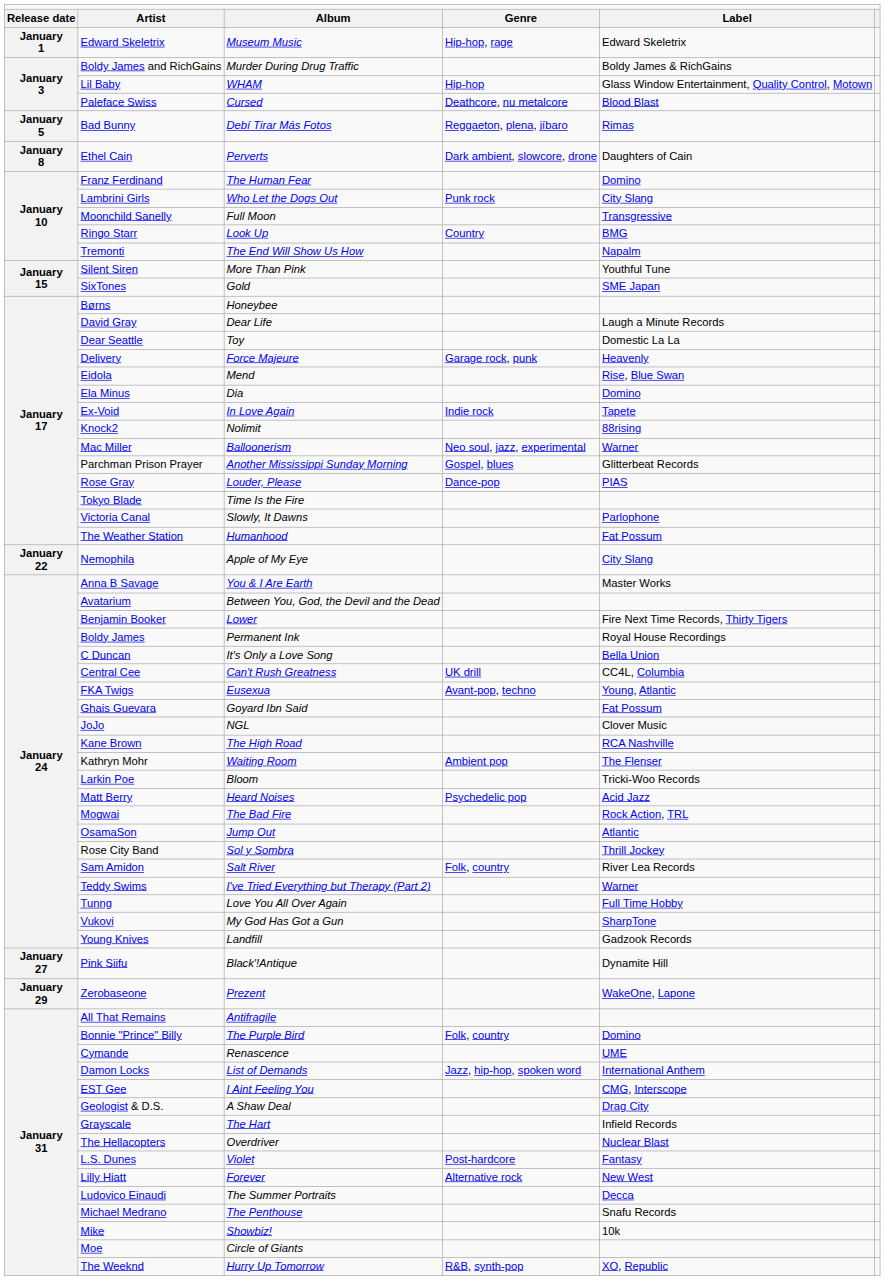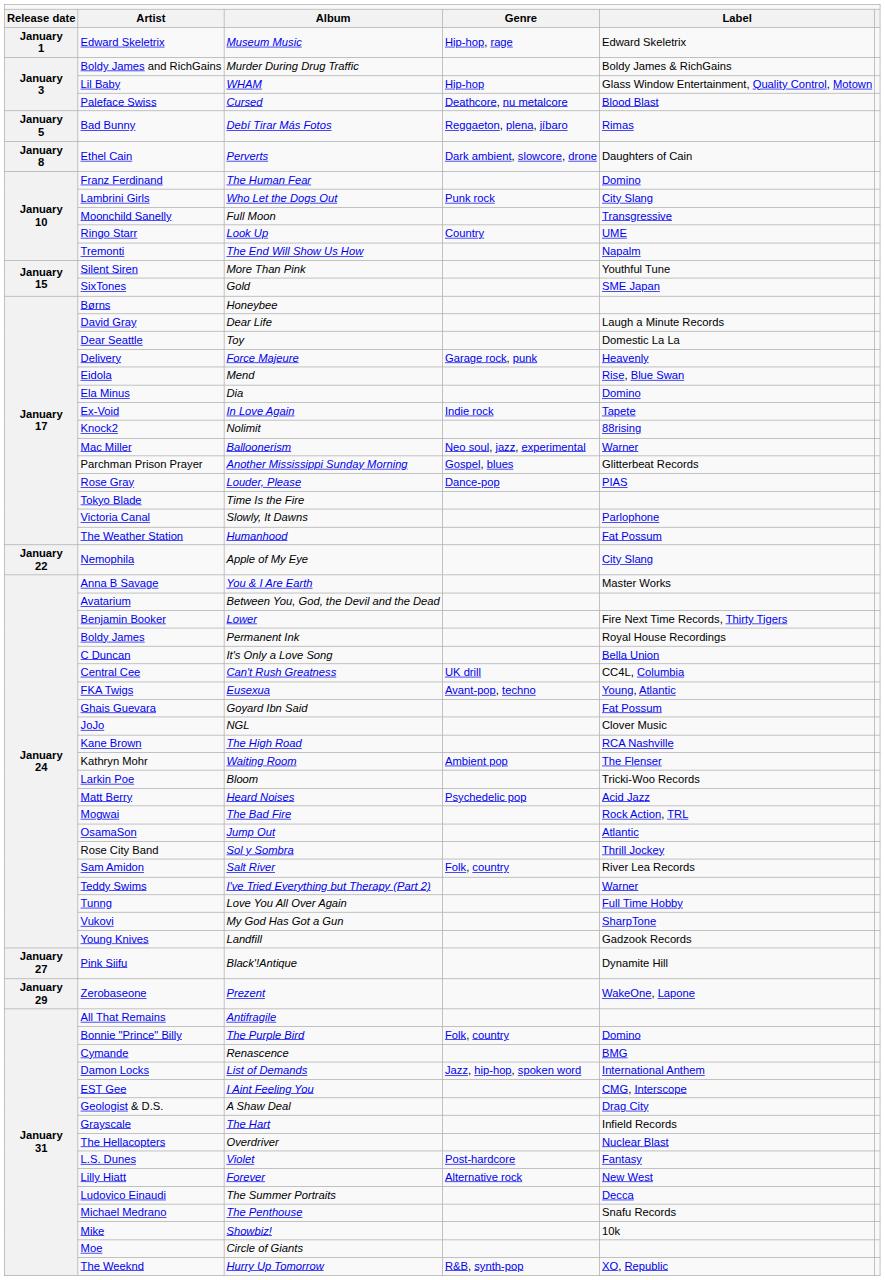 <table class="wikitable plainrowheaders">
 <tr>
 <td colspan="6" style="text-align:center;"></td>
 </tr>
 <tr>
 <th scope="col">Release date</th>
 <th scope="col">Artist</th>
 <th scope="col">Album</th>
 <th scope="col">Genre</th>
 <th scope="col">Label</th>
 <th scope="col"></th>
 </tr>
 <tr>
 <th scope="row" style="text-align:center;">January<br>1</th>
 <td><a href='#'>Edward Skeletrix</a></td>
 <td><em><a href='#'>Museum Music</a></em></td>
 <td><a href='#'>Hip-hop</a>, <a href='#'>rage</a></td>
 <td>Edward Skeletrix</td>
 <td></td>
 </tr>
 <tr>
 <th scope="row" rowspan="3" style="text-align:center;">January<br>3</th>
 <td><a href='#'>Boldy James</a> and RichGains</td>
 <td><em>Murder During Drug Traffic</em></td>
 <td></td>
 <td>Boldy James & RichGains</td>
 <td></td>
 </tr>
 <tr>
 <td><a href='#'>Lil Baby</a></td>
 <td><em><a href='#'>WHAM</a></em></td>
 <td><a href='#'>Hip-hop</a></td>
 <td>Glass Window Entertainment, <a href='#'>Quality Control</a>, <a href='#'>Motown</a></td>
 <td></td>
 </tr>
 <tr>
 <td><a href='#'>Paleface Swiss</a></td>
 <td><em><a href='#'>Cursed</a></em></td>
 <td><a href='#'>Deathcore</a>, <a href='#'>nu metalcore</a></td>
 <td><a href='#'>Blood Blast</a></td>
 <td></td>
 </tr>
 <tr>
 <th scope="row" style="text-align:center;">January<br>5</th>
 <td><a href='#'>Bad Bunny</a></td>
 <td><em><a href='#'>Debí Tirar Más Fotos</a></em></td>
 <td><a href='#'>Reggaeton</a>, <a href='#'>plena</a>, <a href='#'>jíbaro</a></td>
 <td><a href='#'>Rimas</a></td>
 <td></td>
 </tr>
 <tr>
 <th scope="row" style="text-align:center;">January<br>8</th>
 <td><a href='#'>Ethel Cain</a></td>
 <td><em><a href='#'>Perverts</a></em></td>
 <td><a href='#'>Dark ambient</a>, <a href='#'>slowcore</a>, <a href='#'>drone</a></td>
 <td>Daughters of Cain</td>
 <td></td>
 </tr>
 <tr>
 <th scope="row" rowspan="5" style="text-align:center;">January<br>10</th>
 <td><a href='#'>Franz Ferdinand</a></td>
 <td><em><a href='#'>The Human Fear</a></em></td>
 <td></td>
 <td><a href='#'>Domino</a></td>
 <td></td>
 </tr>
 <tr>
 <td><a href='#'>Lambrini Girls</a></td>
 <td><em><a href='#'>Who Let the Dogs Out</a></em></td>
 <td><a href='#'>Punk rock</a></td>
 <td><a href='#'>City Slang</a></td>
 <td></td>
 </tr>
 <tr>
 <td><a href='#'>Moonchild Sanelly</a></td>
 <td><em>Full Moon</em></td>
 <td></td>
 <td><a href='#'>Transgressive</a></td>
 <td></td>
 </tr>
 <tr>
 <td><a href='#'>Ringo Starr</a></td>
 <td><em><a href='#'>Look Up</a></em></td>
 <td><a href='#'>Country</a></td>
-<td><a href='#'>BMG</a></td>
+<td><a href='#'>UME</a></td>
 <td></td>
 </tr>
 <tr>
 <td><a href='#'>Tremonti</a></td>
 <td><em><a href='#'>The End Will Show Us How</a></em></td>
 <td></td>
 <td><a href='#'>Napalm</a></td>
 <td></td>
 </tr>
 <tr>
 <th scope="row" rowspan="2" style="text-align:center;">January<br>15</th>
 <td><a href='#'>Silent Siren</a></td>
 <td><em>More Than Pink</em></td>
 <td></td>
 <td>Youthful Tune</td>
 <td></td>
 </tr>
 <tr>
 <td><a href='#'>SixTones</a></td>
 <td><em>Gold</em></td>
 <td></td>
 <td><a href='#'>SME Japan</a></td>
 <td></td>
 </tr>
 <tr>
 <th scope="row" rowspan="14" style="text-align:center;">January<br>17</th>
 <td><a href='#'>Børns</a></td>
 <td><em>Honeybee</em></td>
 <td></td>
 <td></td>
 <td></td>
 </tr>
 <tr>
 <td><a href='#'>David Gray</a></td>
 <td><em>Dear Life</em></td>
 <td></td>
 <td>Laugh a Minute Records</td>
 <td></td>
 </tr>
 <tr>
 <td><a href='#'>Dear Seattle</a></td>
 <td><em>Toy</em></td>
 <td></td>
 <td>Domestic La La</td>
 <td></td>
 </tr>
 <tr>
 <td><a href='#'>Delivery</a></td>
 <td><em><a href='#'>Force Majeure</a></em></td>
 <td><a href='#'>Garage rock</a>, <a href='#'>punk</a></td>
 <td><a href='#'>Heavenly</a></td>
 <td></td>
 </tr>
 <tr>
 <td><a href='#'>Eidola</a></td>
 <td><em>Mend</em></td>
 <td></td>
 <td><a href='#'>Rise</a>, <a href='#'>Blue Swan</a></td>
 <td></td>
 </tr>
 <tr>
 <td><a href='#'>Ela Minus</a></td>
 <td><em>Dia</em></td>
 <td></td>
 <td><a href='#'>Domino</a></td>
 <td></td>
 </tr>
 <tr>
 <td><a href='#'>Ex-Void</a></td>
 <td><em><a href='#'>In Love Again</a></em></td>
 <td><a href='#'>Indie rock</a></td>
 <td><a href='#'>Tapete</a></td>
 <td></td>
 </tr>
 <tr>
 <td><a href='#'>Knock2</a></td>
 <td><em>Nolimit</em></td>
 <td></td>
 <td><a href='#'>88rising</a></td>
 <td></td>
 </tr>
 <tr>
 <td><a href='#'>Mac Miller</a></td>
 <td><em><a href='#'>Balloonerism</a></em></td>
 <td><a href='#'>Neo soul</a>, <a href='#'>jazz</a>, <a href='#'>experimental</a></td>
 <td><a href='#'>Warner</a></td>
 <td></td>
 </tr>
 <tr>
 <td>Parchman Prison Prayer</td>
 <td><em><a href='#'>Another Mississippi Sunday Morning</a></em></td>
 <td><a href='#'>Gospel</a>, <a href='#'>blues</a></td>
 <td>Glitterbeat Records</td>
 <td></td>
 </tr>
 <tr>
 <td><a href='#'>Rose Gray</a></td>
 <td><em><a href='#'>Louder, Please</a></em></td>
 <td><a href='#'>Dance-pop</a></td>
 <td><a href='#'>PIAS</a></td>
 <td></td>
 </tr>
 <tr>
 <td><a href='#'>Tokyo Blade</a></td>
 <td><em>Time Is the Fire</em></td>
 <td></td>
 <td></td>
 <td></td>
 </tr>
 <tr>
 <td><a href='#'>Victoria Canal</a></td>
 <td><em>Slowly, It Dawns</em></td>
 <td></td>
 <td><a href='#'>Parlophone</a></td>
 <td></td>
 </tr>
 <tr>
 <td><a href='#'>The Weather Station</a></td>
 <td><em><a href='#'>Humanhood</a></em></td>
 <td></td>
 <td><a href='#'>Fat Possum</a></td>
 <td></td>
 </tr>
 <tr>
 <th scope="row" style="text-align:center;">January<br>22</th>
 <td><a href='#'>Nemophila</a></td>
 <td><em>Apple of My Eye</em></td>
 <td></td>
 <td><a href='#'>City Slang</a></td>
 <td></td>
 </tr>
 <tr>
 <th scope="row" rowspan="21" style="text-align:center;">January<br>24</th>
 <td><a href='#'>Anna B Savage</a></td>
 <td><em><a href='#'>You & I Are Earth</a></em></td>
 <td></td>
 <td>Master Works</td>
 <td></td>
 </tr>
 <tr>
 <td><a href='#'>Avatarium</a></td>
 <td><em>Between You, God, the Devil and the Dead</em></td>
 <td></td>
 <td></td>
 <td></td>
 </tr>
 <tr>
 <td><a href='#'>Benjamin Booker</a></td>
 <td><em><a href='#'>Lower</a></em></td>
 <td></td>
 <td>Fire Next Time Records, <a href='#'>Thirty Tigers</a></td>
 <td></td>
 </tr>
 <tr>
 <td><a href='#'>Boldy James</a></td>
 <td><em>Permanent Ink</em></td>
 <td></td>
 <td>Royal House Recordings</td>
 <td></td>
 </tr>
 <tr>
 <td><a href='#'>C Duncan</a></td>
 <td><em>It's Only a Love Song</em></td>
 <td></td>
 <td><a href='#'>Bella Union</a></td>
 <td></td>
 </tr>
 <tr>
 <td><a href='#'>Central Cee</a></td>
 <td><em><a href='#'>Can't Rush Greatness</a></em></td>
 <td><a href='#'>UK drill</a></td>
 <td>CC4L, <a href='#'>Columbia</a></td>
 <td></td>
 </tr>
 <tr>
 <td><a href='#'>FKA Twigs</a></td>
 <td><em><a href='#'>Eusexua</a></em></td>
 <td><a href='#'>Avant-pop</a>, <a href='#'>techno</a></td>
 <td><a href='#'>Young</a>, <a href='#'>Atlantic</a></td>
 <td></td>
 </tr>
 <tr>
 <td><a href='#'>Ghais Guevara</a></td>
 <td><em>Goyard Ibn Said</em></td>
 <td></td>
 <td><a href='#'>Fat Possum</a></td>
 <td></td>
 </tr>
 <tr>
 <td><a href='#'>JoJo</a></td>
 <td><em>NGL</em></td>
 <td></td>
 <td>Clover Music</td>
 <td></td>
 </tr>
 <tr>
 <td><a href='#'>Kane Brown</a></td>
 <td><em><a href='#'>The High Road</a></em></td>
 <td></td>
 <td><a href='#'>RCA Nashville</a></td>
 <td></td>
 </tr>
 <tr>
 <td>Kathryn Mohr</td>
 <td><em><a href='#'>Waiting Room</a></em></td>
 <td><a href='#'>Ambient pop</a></td>
 <td><a href='#'>The Flenser</a></td>
 <td></td>
 </tr>
 <tr>
 <td><a href='#'>Larkin Poe</a></td>
 <td><em>Bloom</em></td>
 <td></td>
 <td>Tricki-Woo Records</td>
 <td></td>
 </tr>
 <tr>
 <td><a href='#'>Matt Berry</a></td>
 <td><em><a href='#'>Heard Noises</a></em></td>
 <td><a href='#'>Psychedelic pop</a></td>
 <td><a href='#'>Acid Jazz</a></td>
 <td></td>
 </tr>
 <tr>
 <td><a href='#'>Mogwai</a></td>
 <td><em><a href='#'>The Bad Fire</a></em></td>
 <td></td>
 <td><a href='#'>Rock Action</a>, <a href='#'>TRL</a></td>
 <td></td>
 </tr>
 <tr>
 <td><a href='#'>OsamaSon</a></td>
 <td><em><a href='#'>Jump Out</a></em></td>
 <td></td>
 <td><a href='#'>Atlantic</a></td>
 <td></td>
 </tr>
 <tr>
 <td>Rose City Band</td>
 <td><em><a href='#'>Sol y Sombra</a></em></td>
 <td></td>
 <td><a href='#'>Thrill Jockey</a></td>
 <td></td>
 </tr>
 <tr>
 <td><a href='#'>Sam Amidon</a></td>
 <td><em><a href='#'>Salt River</a></em></td>
 <td><a href='#'>Folk</a>, <a href='#'>country</a></td>
 <td>River Lea Records</td>
 <td></td>
 </tr>
 <tr>
 <td><a href='#'>Teddy Swims</a></td>
 <td><em><a href='#'>I've Tried Everything but Therapy (Part 2)</a></em></td>
 <td></td>
 <td><a href='#'>Warner</a></td>
 <td></td>
 </tr>
 <tr>
 <td><a href='#'>Tunng</a></td>
 <td><em>Love You All Over Again</em></td>
 <td></td>
 <td><a href='#'>Full Time Hobby</a></td>
 <td></td>
 </tr>
 <tr>
 <td><a href='#'>Vukovi</a></td>
 <td><em>My God Has Got a Gun</em></td>
 <td></td>
 <td><a href='#'>SharpTone</a></td>
 <td></td>
 </tr>
 <tr>
 <td><a href='#'>Young Knives</a></td>
 <td><em>Landfill</em></td>
 <td></td>
 <td>Gadzook Records</td>
 <td></td>
 </tr>
 <tr>
 <th scope="row" style="text-align:center;">January<br>27</th>
 <td><a href='#'>Pink Siifu</a></td>
 <td><em>Black'!Antique</em></td>
 <td></td>
 <td>Dynamite Hill</td>
 <td></td>
 </tr>
 <tr>
 <th scope="row" style="text-align:center;">January<br>29</th>
 <td><a href='#'>Zerobaseone</a></td>
 <td><em><a href='#'>Prezent</a></em></td>
 <td></td>
 <td><a href='#'>WakeOne</a>, <a href='#'>Lapone</a></td>
 <td></td>
 </tr>
 <tr>
 <th scope="row" rowspan="15" style="text-align:center;">January<br>31</th>
 <td><a href='#'>All That Remains</a></td>
 <td><em><a href='#'>Antifragile</a></em></td>
 <td></td>
 <td></td>
 <td></td>
 </tr>
 <tr>
 <td><a href='#'>Bonnie "Prince" Billy</a></td>
 <td><em><a href='#'>The Purple Bird</a></em></td>
 <td><a href='#'>Folk</a>, <a href='#'>country</a></td>
 <td><a href='#'>Domino</a></td>
 <td></td>
 </tr>
 <tr>
 <td><a href='#'>Cymande</a></td>
 <td><em>Renascence</em></td>
 <td></td>
-<td><a href='#'>UME</a></td>
+<td><a href='#'>BMG</a></td>
 <td></td>
 </tr>
 <tr>
 <td><a href='#'>Damon Locks</a></td>
 <td><em><a href='#'>List of Demands</a></em></td>
 <td><a href='#'>Jazz</a>, <a href='#'>hip-hop</a>, <a href='#'>spoken word</a></td>
 <td><a href='#'>International Anthem</a></td>
 <td></td>
 </tr>
 <tr>
 <td><a href='#'>EST Gee</a></td>
 <td><em><a href='#'>I Aint Feeling You</a></em></td>
 <td></td>
 <td><a href='#'>CMG</a>, <a href='#'>Interscope</a></td>
 <td></td>
 </tr>
 <tr>
 <td><a href='#'>Geologist</a> & D.S.</td>
 <td><em>A Shaw Deal</em></td>
 <td></td>
 <td><a href='#'>Drag City</a></td>
 <td></td>
 </tr>
 <tr>
 <td><a href='#'>Grayscale</a></td>
 <td><em><a href='#'>The Hart</a></em></td>
 <td></td>
 <td>Infield Records</td>
 <td></td>
 </tr>
 <tr>
 <td><a href='#'>The Hellacopters</a></td>
 <td><em>Overdriver</em></td>
 <td></td>
 <td><a href='#'>Nuclear Blast</a></td>
 <td></td>
 </tr>
 <tr>
 <td><a href='#'>L.S. Dunes</a></td>
 <td><em><a href='#'>Violet</a></em></td>
 <td><a href='#'>Post-hardcore</a></td>
 <td><a href='#'>Fantasy</a></td>
 <td></td>
 </tr>
 <tr>
 <td><a href='#'>Lilly Hiatt</a></td>
 <td><em><a href='#'>Forever</a></em></td>
 <td><a href='#'>Alternative rock</a></td>
 <td><a href='#'>New West</a></td>
 <td></td>
 </tr>
 <tr>
 <td><a href='#'>Ludovico Einaudi</a></td>
 <td><em>The Summer Portraits</em></td>
 <td></td>
 <td><a href='#'>Decca</a></td>
 <td></td>
 </tr>
 <tr>
 <td><a href='#'>Michael Medrano</a></td>
 <td><em><a href='#'>The Penthouse</a></em></td>
 <td></td>
 <td>Snafu Records</td>
 <td></td>
 </tr>
 <tr>
 <td><a href='#'>Mike</a></td>
 <td><em><a href='#'>Showbiz!</a></em></td>
 <td></td>
 <td>10k</td>
 <td></td>
 </tr>
 <tr>
 <td><a href='#'>Moe</a></td>
 <td><em>Circle of Giants</em></td>
 <td></td>
 <td></td>
 <td></td>
 </tr>
 <tr>
 <td><a href='#'>The Weeknd</a></td>
 <td><em><a href='#'>Hurry Up Tomorrow</a></em></td>
 <td><a href='#'>R&B</a>, <a href='#'>synth-pop</a></td>
 <td><a href='#'>XO</a>, <a href='#'>Republic</a></td>
 <td></td>
 </tr>
 </table>
